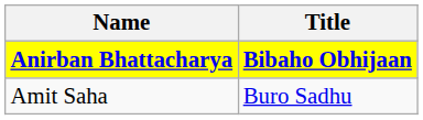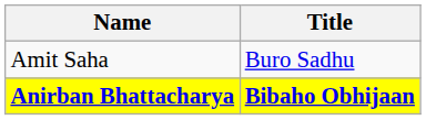 <table class="wikitable">
 <tr>
 <th>Name</th>
 <th>Title</th>
 </tr>
 <tr>
+<td>Amit Saha</td>
+<td><a href='#'>Buro Sadhu</a></td>
+</tr>
+<tr>
 <td style="background:#FFFF00"><strong><a href='#'>Anirban Bhattacharya</a></strong></td>
 <td style="background:#FFFF00"><strong><a href='#'>Bibaho Obhijaan</a></strong></td>
 </tr>
-<tr>
-<td>Amit Saha</td>
-<td><a href='#'>Buro Sadhu</a></td>
-</tr>
 </table>
